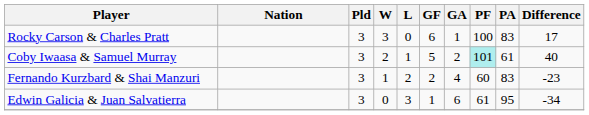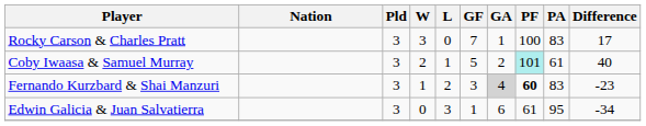 <table class="wikitable" style="text-align:center">
 <tr>
 <th width="250">Player</th>
 <th width="150">Nation</th>
 <th width=20>Pld</th>
 <th width=20>W</th>
 <th width=20>L</th>
 <th width=20>GF</th>
 <th width=20>GA</th>
 <th width=20>PF</th>
 <th width=20>PA</th>
 <th width=30>Difference</th>
 </tr>
 <tr>
 <td align="left"><a href='#'>Rocky Carson</a> & <a href='#'>Charles Pratt</a></td>
 <td align="left"></td>
 <td>3</td>
 <td>3</td>
 <td>0</td>
-<td>6</td>
+<td>7</td>
 <td>1</td>
 <td>100</td>
 <td>83</td>
 <td>17</td>
 </tr>
 <tr>
 <td align="left"><a href='#'>Coby Iwaasa</a> & <a href='#'>Samuel Murray</a></td>
 <td align="left"></td>
 <td>3</td>
 <td>2</td>
 <td>1</td>
 <td>5</td>
 <td>2</td>
 <td style="background: paleturquoise;">101</td>
 <td>61</td>
 <td>40</td>
 </tr>
 <tr>
 <td align="left"><a href='#'>Fernando Kurzbard</a> & <a href='#'>Shai Manzuri</a></td>
 <td align="left"></td>
 <td>3</td>
 <td>1</td>
 <td>2</td>
-<td>2</td>
-<td>4</td>
-<td>60</td>
+<td>3</td>
+<td style="background: lightgrey;">4</td>
+<td><strong>60</strong></td>
 <td>83</td>
 <td>-23</td>
 </tr>
 <tr>
 <td align="left"><a href='#'>Edwin Galicia</a> & <a href='#'>Juan Salvatierra</a></td>
 <td align="left"></td>
 <td>3</td>
 <td>0</td>
 <td>3</td>
 <td>1</td>
 <td>6</td>
 <td>61</td>
 <td>95</td>
 <td>-34</td>
 </tr>
 <tr>
 </tr>
 </table>
